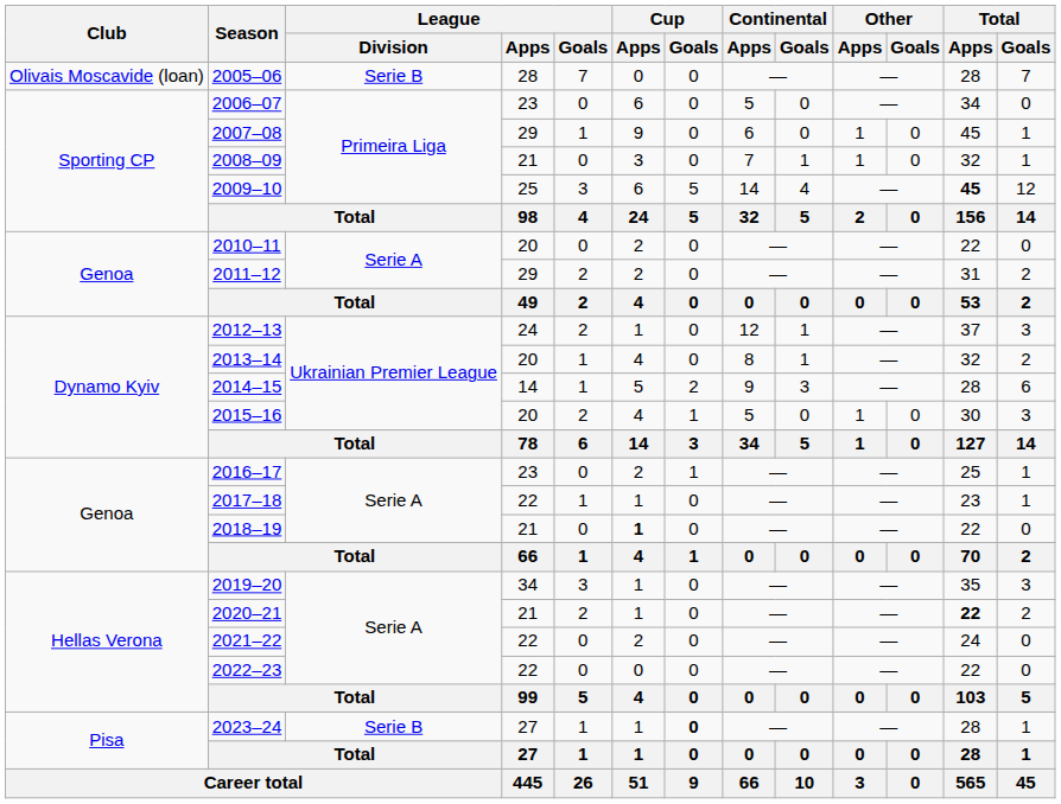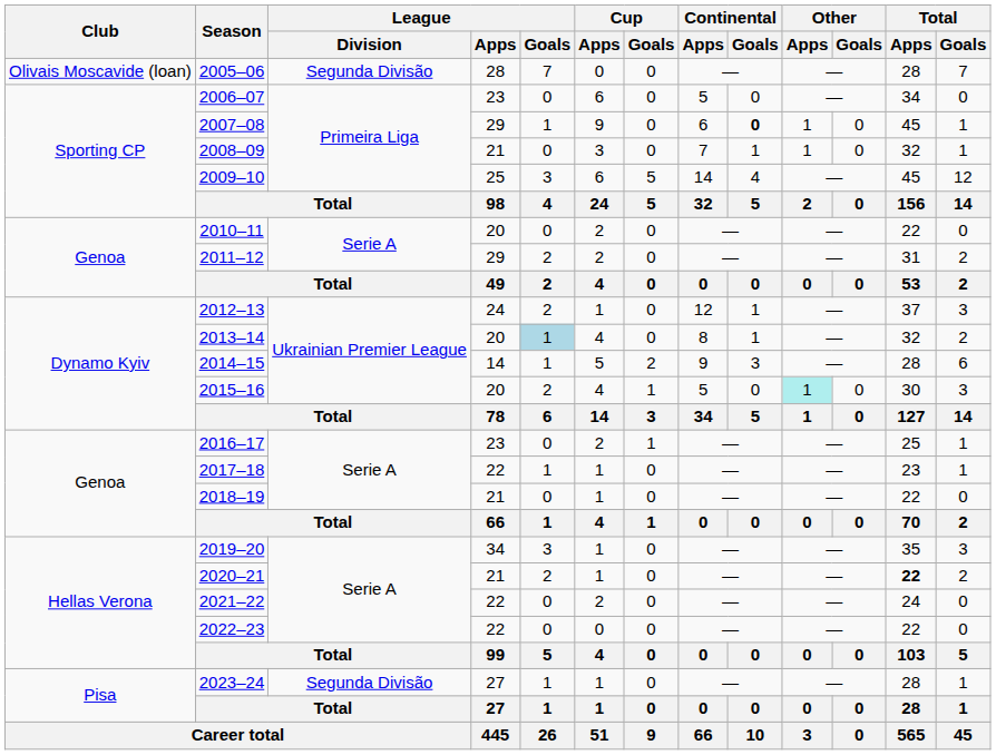 <table class="wikitable" style="text-align: center">
 <tr>
 <th rowspan="2">Club</th>
 <th rowspan="2">Season</th>
 <th colspan="3">League</th>
 <th colspan="2">Cup</th>
 <th colspan="2">Continental</th>
 <th colspan="2">Other</th>
 <th colspan="2">Total</th>
 </tr>
 <tr>
 <th>Division</th>
 <th>Apps</th>
 <th>Goals</th>
 <th>Apps</th>
 <th>Goals</th>
 <th>Apps</th>
 <th>Goals</th>
 <th>Apps</th>
 <th>Goals</th>
 <th>Apps</th>
 <th>Goals</th>
 </tr>
 <tr>
 <td><a href='#'>Olivais Moscavide</a> (loan)</td>
 <td><a href='#'>2005–06</a></td>
-<td><a href='#'>Serie B</a></td>
+<td><a href='#'>Segunda Divisão</a></td>
 <td>28</td>
 <td>7</td>
 <td>0</td>
 <td>0</td>
 <td colspan="2">—</td>
 <td colspan="2">—</td>
 <td>28</td>
 <td>7</td>
 </tr>
 <tr>
 <td rowspan="5"><a href='#'>Sporting CP</a></td>
 <td><a href='#'>2006–07</a></td>
 <td rowspan="4"><a href='#'>Primeira Liga</a></td>
 <td>23</td>
 <td>0</td>
 <td>6</td>
 <td>0</td>
 <td>5</td>
 <td>0</td>
 <td colspan="2">—</td>
 <td>34</td>
 <td>0</td>
 </tr>
 <tr>
 <td><a href='#'>2007–08</a></td>
 <td>29</td>
 <td>1</td>
 <td>9</td>
 <td>0</td>
 <td>6</td>
-<td>0</td>
+<td><strong>0</strong></td>
 <td>1</td>
 <td>0</td>
 <td>45</td>
 <td>1</td>
 </tr>
 <tr>
 <td><a href='#'>2008–09</a></td>
 <td>21</td>
 <td>0</td>
 <td>3</td>
 <td>0</td>
 <td>7</td>
 <td>1</td>
 <td>1</td>
 <td>0</td>
 <td>32</td>
 <td>1</td>
 </tr>
 <tr>
 <td><a href='#'>2009–10</a></td>
 <td>25</td>
 <td>3</td>
 <td>6</td>
 <td>5</td>
 <td>14</td>
 <td>4</td>
 <td colspan="2">—</td>
-<td><strong>45</strong></td>
+<td>45</td>
 <td>12</td>
 </tr>
 <tr>
 <th colspan="2">Total</th>
 <th>98</th>
 <th>4</th>
 <th>24</th>
 <th>5</th>
 <th>32</th>
 <th>5</th>
 <th>2</th>
 <th>0</th>
 <th>156</th>
 <th>14</th>
 </tr>
 <tr>
 <td rowspan="3"><a href='#'>Genoa</a></td>
 <td><a href='#'>2010–11</a></td>
 <td rowspan="2"><a href='#'>Serie A</a></td>
 <td>20</td>
 <td>0</td>
 <td>2</td>
 <td>0</td>
 <td colspan="2">—</td>
 <td colspan="2">—</td>
 <td>22</td>
 <td>0</td>
 </tr>
 <tr>
 <td><a href='#'>2011–12</a></td>
 <td>29</td>
 <td>2</td>
 <td>2</td>
 <td>0</td>
 <td colspan="2">—</td>
 <td colspan="2">—</td>
 <td>31</td>
 <td>2</td>
 </tr>
 <tr>
 <th colspan="2">Total</th>
 <th>49</th>
 <th>2</th>
 <th>4</th>
 <th>0</th>
 <th>0</th>
 <th>0</th>
 <th>0</th>
 <th>0</th>
 <th>53</th>
 <th>2</th>
 </tr>
 <tr>
 <td rowspan="5"><a href='#'>Dynamo Kyiv</a></td>
 <td><a href='#'>2012–13</a></td>
 <td rowspan="4"><a href='#'>Ukrainian Premier League</a></td>
 <td>24</td>
 <td>2</td>
 <td>1</td>
 <td>0</td>
 <td>12</td>
 <td>1</td>
 <td colspan="2">—</td>
 <td>37</td>
 <td>3</td>
 </tr>
 <tr>
 <td><a href='#'>2013–14</a></td>
 <td>20</td>
-<td>1</td>
+<td style="background: lightblue;">1</td>
 <td>4</td>
 <td>0</td>
 <td>8</td>
 <td>1</td>
 <td colspan="2">—</td>
 <td>32</td>
 <td>2</td>
 </tr>
 <tr>
 <td><a href='#'>2014–15</a></td>
 <td>14</td>
 <td>1</td>
 <td>5</td>
 <td>2</td>
 <td>9</td>
 <td>3</td>
 <td colspan="2">—</td>
 <td>28</td>
 <td>6</td>
 </tr>
 <tr>
 <td><a href='#'>2015–16</a></td>
 <td>20</td>
 <td>2</td>
 <td>4</td>
 <td>1</td>
 <td>5</td>
 <td>0</td>
-<td>1</td>
+<td style="background: paleturquoise;">1</td>
 <td>0</td>
 <td>30</td>
 <td>3</td>
 </tr>
 <tr>
 <th colspan="2">Total</th>
 <th>78</th>
 <th>6</th>
 <th>14</th>
 <th>3</th>
 <th>34</th>
 <th>5</th>
 <th>1</th>
 <th>0</th>
 <th>127</th>
 <th>14</th>
 </tr>
 <tr>
 <td rowspan="4">Genoa</td>
 <td><a href='#'>2016–17</a></td>
 <td rowspan="3">Serie A</td>
 <td>23</td>
 <td>0</td>
 <td>2</td>
 <td>1</td>
 <td colspan="2">—</td>
 <td colspan="2">—</td>
 <td>25</td>
 <td>1</td>
 </tr>
 <tr>
 <td><a href='#'>2017–18</a></td>
 <td>22</td>
 <td>1</td>
 <td>1</td>
 <td>0</td>
 <td colspan="2">—</td>
 <td colspan="2">—</td>
 <td>23</td>
 <td>1</td>
 </tr>
 <tr>
 <td><a href='#'>2018–19</a></td>
 <td>21</td>
 <td>0</td>
-<td><strong>1</strong></td>
+<td>1</td>
 <td>0</td>
 <td colspan="2">—</td>
 <td colspan="2">—</td>
 <td>22</td>
 <td>0</td>
 </tr>
 <tr>
 <th colspan="2">Total</th>
 <th>66</th>
 <th>1</th>
 <th>4</th>
 <th>1</th>
 <th>0</th>
 <th>0</th>
 <th>0</th>
 <th>0</th>
 <th>70</th>
 <th>2</th>
 </tr>
 <tr>
 <td rowspan="5"><a href='#'>Hellas Verona</a></td>
 <td><a href='#'>2019–20</a></td>
 <td rowspan="4">Serie A</td>
 <td>34</td>
 <td>3</td>
 <td>1</td>
 <td>0</td>
 <td colspan="2">—</td>
 <td colspan="2">—</td>
 <td>35</td>
 <td>3</td>
 </tr>
 <tr>
 <td><a href='#'>2020–21</a></td>
 <td>21</td>
 <td>2</td>
 <td>1</td>
 <td>0</td>
 <td colspan="2">—</td>
 <td colspan="2">—</td>
 <td><strong>22</strong></td>
 <td>2</td>
 </tr>
 <tr>
 <td><a href='#'>2021–22</a></td>
 <td>22</td>
 <td>0</td>
 <td>2</td>
 <td>0</td>
 <td colspan="2">—</td>
 <td colspan="2">—</td>
 <td>24</td>
 <td>0</td>
 </tr>
 <tr>
 <td><a href='#'>2022–23</a></td>
 <td>22</td>
 <td>0</td>
 <td>0</td>
 <td>0</td>
 <td colspan="2">—</td>
 <td colspan="2">—</td>
 <td>22</td>
 <td>0</td>
 </tr>
 <tr>
 <th colspan="2">Total</th>
 <th>99</th>
 <th>5</th>
 <th>4</th>
 <th>0</th>
 <th>0</th>
 <th>0</th>
 <th>0</th>
 <th>0</th>
 <th>103</th>
 <th>5</th>
 </tr>
 <tr>
 <td rowspan="2"><a href='#'>Pisa</a></td>
 <td><a href='#'>2023–24</a></td>
-<td><a href='#'>Serie B</a></td>
+<td><a href='#'>Segunda Divisão</a></td>
 <td>27</td>
 <td>1</td>
 <td>1</td>
-<td><strong>0</strong></td>
+<td>0</td>
 <td colspan="2">—</td>
 <td colspan="2">—</td>
 <td>28</td>
 <td>1</td>
 </tr>
 <tr>
 <th colspan="2">Total</th>
 <th>27</th>
 <th>1</th>
 <th>1</th>
 <th>0</th>
 <th>0</th>
 <th>0</th>
 <th>0</th>
 <th>0</th>
 <th>28</th>
 <th>1</th>
 </tr>
 <tr>
 <th colspan="3">Career total</th>
 <th>445</th>
 <th>26</th>
 <th>51</th>
 <th>9</th>
 <th>66</th>
 <th>10</th>
 <th>3</th>
 <th>0</th>
 <th>565</th>
 <th>45</th>
 </tr>
 </table>
